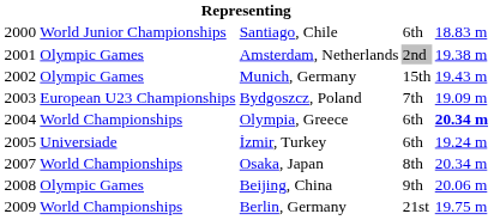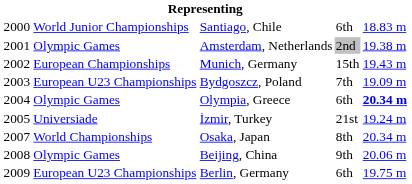 <table>
 <tr>
 <th colspan="6">Representing </th>
 </tr>
 <tr>
 <td>2000</td>
 <td><a href='#'>World Junior Championships</a></td>
 <td><a href='#'>Santiago</a>, Chile</td>
 <td>6th</td>
 <td><a href='#'>18.83 m</a></td>
 </tr>
 <tr>
 <td>2001</td>
 <td><a href='#'>Olympic Games</a></td>
 <td><a href='#'>Amsterdam</a>, Netherlands</td>
 <td bgcolor=silver>2nd</td>
 <td><a href='#'>19.38 m</a></td>
 </tr>
 <tr>
 <td>2002</td>
-<td><a href='#'>Olympic Games</a></td>
+<td><a href='#'>European Championships</a></td>
 <td><a href='#'>Munich</a>, Germany</td>
 <td>15th</td>
 <td><a href='#'>19.43 m</a></td>
 </tr>
 <tr>
 <td>2003</td>
 <td><a href='#'>European U23 Championships</a></td>
 <td><a href='#'>Bydgoszcz</a>, Poland</td>
 <td>7th</td>
 <td><a href='#'>19.09 m</a></td>
 </tr>
 <tr>
 <td>2004</td>
-<td><a href='#'>World Championships</a></td>
+<td><a href='#'>Olympic Games</a></td>
 <td><a href='#'>Olympia</a>, Greece</td>
 <td>6th</td>
 <td><strong><a href='#'>20.34 m</a></strong></td>
 </tr>
 <tr>
 <td>2005</td>
 <td><a href='#'>Universiade</a></td>
 <td><a href='#'>İzmir</a>, Turkey</td>
-<td>6th</td>
+<td>21st</td>
 <td><a href='#'>19.24 m</a></td>
 </tr>
 <tr>
 <td>2007</td>
 <td><a href='#'>World Championships</a></td>
 <td><a href='#'>Osaka</a>, Japan</td>
 <td>8th</td>
 <td><a href='#'>20.34 m</a></td>
 </tr>
 <tr>
 <td>2008</td>
 <td><a href='#'>Olympic Games</a></td>
 <td><a href='#'>Beijing</a>, China</td>
 <td>9th</td>
 <td><a href='#'>20.06 m</a></td>
 </tr>
 <tr>
 <td>2009</td>
-<td><a href='#'>World Championships</a></td>
+<td><a href='#'>European U23 Championships</a></td>
 <td><a href='#'>Berlin</a>, Germany</td>
-<td>21st</td>
+<td>6th</td>
 <td><a href='#'>19.75 m</a></td>
 </tr>
 </table>
